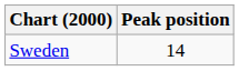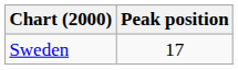 <table class="wikitable">
 <tr>
 <th align="center">Chart (2000)</th>
 <th align="center">Peak position</th>
 </tr>
 <tr>
 <td align="left"><a href='#'>Sweden</a></td>
-<td align="center">14</td>
+<td align="center">17</td>
 </tr>
 </table>
